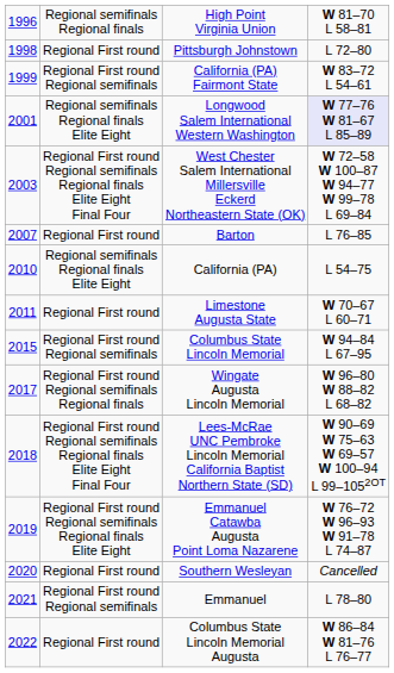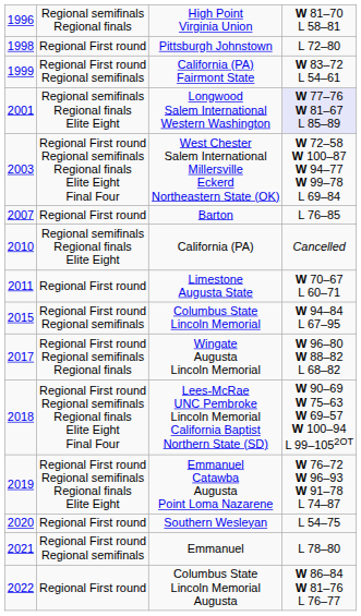 <table class="wikitable">
 <tr align="center">
 <td><a href='#'>1996</a></td>
 <td>Regional semifinals<br>Regional finals</td>
 <td><a href='#'>High Point</a><br><a href='#'>Virginia Union</a></td>
 <td><strong>W</strong> 81–70<br>L 58–81</td>
 </tr>
 <tr align="center">
 <td><a href='#'>1998</a></td>
 <td>Regional First round</td>
 <td><a href='#'>Pittsburgh Johnstown</a></td>
 <td>L 72–80</td>
 </tr>
 <tr align="center">
 <td><a href='#'>1999</a></td>
 <td>Regional First round<br>Regional semifinals</td>
 <td><a href='#'>California (PA)</a><br><a href='#'>Fairmont State</a></td>
 <td><strong>W</strong> 83–72<br>L 54–61</td>
 </tr>
 <tr align="center">
 <td><a href='#'>2001</a></td>
 <td>Regional semifinals<br>Regional finals<br>Elite Eight</td>
 <td><a href='#'>Longwood</a><br><a href='#'>Salem International</a><br><a href='#'>Western Washington</a></td>
 <td style="background: lavender;"><strong>W</strong> 77–76<br><strong>W</strong> 81–67<br>L 85–89</td>
 </tr>
 <tr align="center">
 <td><a href='#'>2003</a></td>
 <td>Regional First round<br>Regional semifinals<br>Regional finals<br>Elite Eight<br>Final Four</td>
 <td><a href='#'>West Chester</a><br>Salem International<br><a href='#'>Millersville</a><br><a href='#'>Eckerd</a><br><a href='#'>Northeastern State (OK)</a></td>
 <td><strong>W</strong> 72–58<br><strong>W</strong> 100–87<br><strong>W</strong> 94–77<br><strong>W</strong> 99–78<br>L 69–84</td>
 </tr>
 <tr align="center">
 <td><a href='#'>2007</a></td>
 <td>Regional First round</td>
 <td><a href='#'>Barton</a></td>
 <td>L 76–85</td>
 </tr>
 <tr align="center">
 <td><a href='#'>2010</a></td>
 <td>Regional semifinals<br>Regional finals<br>Elite Eight</td>
 <td>California (PA)</td>
-<td>L 54–75</td>
+<td><em>Cancelled</em></td>
 </tr>
 <tr align="center">
 <td><a href='#'>2011</a></td>
 <td>Regional First round</td>
 <td><a href='#'>Limestone</a><br><a href='#'>Augusta State</a></td>
 <td><strong>W</strong> 70–67<br>L 60–71</td>
 </tr>
 <tr align="center">
 <td><a href='#'>2015</a></td>
 <td>Regional First round<br>Regional semifinals</td>
 <td><a href='#'>Columbus State</a><br><a href='#'>Lincoln Memorial</a></td>
 <td><strong>W</strong> 94–84<br>L 67–95</td>
 </tr>
 <tr align="center">
 <td><a href='#'>2017</a></td>
 <td>Regional First round<br>Regional semifinals<br>Regional finals</td>
 <td><a href='#'>Wingate</a><br>Augusta<br>Lincoln Memorial</td>
 <td><strong>W</strong> 96–80<br><strong>W</strong> 88–82<br>L 68–82</td>
 </tr>
 <tr align="center">
 <td><a href='#'>2018</a></td>
 <td>Regional First round<br>Regional semifinals<br>Regional finals<br>Elite Eight<br>Final Four</td>
 <td><a href='#'>Lees-McRae</a><br><a href='#'>UNC Pembroke</a><br>Lincoln Memorial<br><a href='#'>California Baptist</a><br><a href='#'>Northern State (SD)</a></td>
 <td><strong>W</strong> 90–69<br><strong>W</strong> 75–63<br><strong>W</strong> 69–57<br><strong>W</strong> 100–94<br>L 99–105<sup>2OT</sup></td>
 </tr>
 <tr align="center">
 <td><a href='#'>2019</a></td>
 <td>Regional First round<br>Regional semifinals<br>Regional finals<br>Elite Eight</td>
 <td><a href='#'>Emmanuel</a><br><a href='#'>Catawba</a><br>Augusta<br><a href='#'>Point Loma Nazarene</a></td>
 <td><strong>W</strong> 76–72<br><strong>W</strong> 96–93<br><strong>W</strong> 91–78<br>L 74–87</td>
 </tr>
 <tr align="center">
 <td><a href='#'>2020</a></td>
 <td>Regional First round</td>
 <td><a href='#'>Southern Wesleyan</a></td>
-<td><em>Cancelled</em></td>
+<td>L 54–75</td>
 </tr>
 <tr align="center">
 <td><a href='#'>2021</a></td>
 <td>Regional First round<br>Regional semifinals</td>
 <td>Emmanuel</td>
 <td>L 78–80</td>
 </tr>
 <tr align="center">
 <td><a href='#'>2022</a></td>
 <td>Regional First round</td>
 <td>Columbus State<br>Lincoln Memorial<br>Augusta</td>
 <td><strong>W</strong> 86–84<br><strong>W</strong> 81–76<br>L 76–77</td>
 </tr>
 </table>
